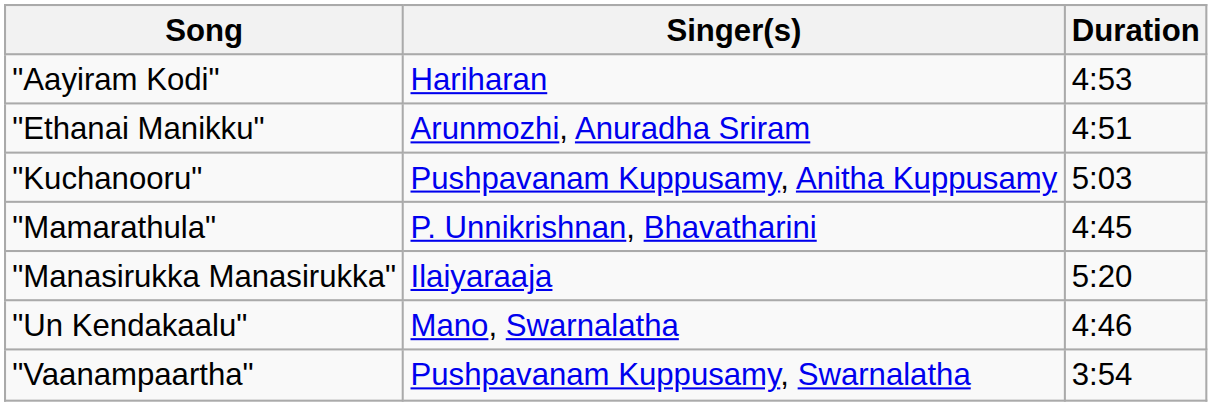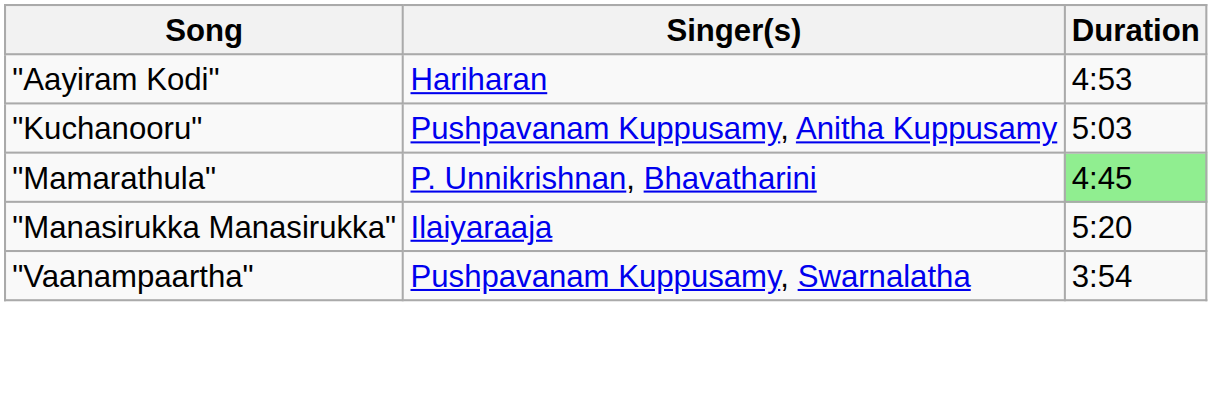 <table class="wikitable" style="font-size:95%;">
 <tr>
 <th>Song</th>
 <th>Singer(s)</th>
 <th>Duration</th>
 </tr>
 <tr>
 <td>"Aayiram Kodi"</td>
 <td><a href='#'>Hariharan</a></td>
 <td>4:53</td>
 </tr>
 <tr>
-<td>"Ethanai Manikku"</td>
-<td><a href='#'>Arunmozhi</a>, <a href='#'>Anuradha Sriram</a></td>
-<td>4:51</td>
-</tr>
-<tr>
 <td>"Kuchanooru"</td>
 <td><a href='#'>Pushpavanam Kuppusamy</a>, <a href='#'>Anitha Kuppusamy</a></td>
 <td>5:03</td>
 </tr>
 <tr>
 <td>"Mamarathula"</td>
 <td><a href='#'>P. Unnikrishnan</a>, <a href='#'>Bhavatharini</a></td>
-<td>4:45</td>
+<td style="background: lightgreen;">4:45</td>
 </tr>
 <tr>
 <td>"Manasirukka Manasirukka"</td>
 <td><a href='#'>Ilaiyaraaja</a></td>
 <td>5:20</td>
 </tr>
 <tr>
-<td>"Un Kendakaalu"</td>
-<td><a href='#'>Mano</a>, <a href='#'>Swarnalatha</a></td>
-<td>4:46</td>
-</tr>
-<tr>
 <td>"Vaanampaartha"</td>
 <td><a href='#'>Pushpavanam Kuppusamy</a>, <a href='#'>Swarnalatha</a></td>
 <td>3:54</td>
 </tr>
 </table>
